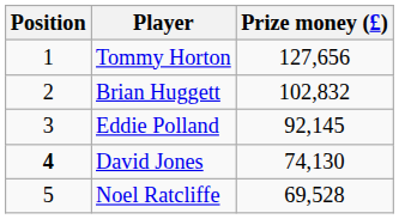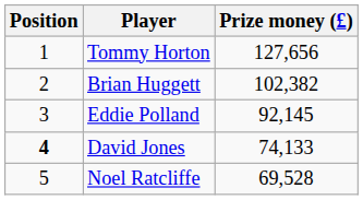 <table class=wikitable>
 <tr>
 <th>Position</th>
 <th>Player</th>
 <th>Prize money (<a href='#'>£</a>)</th>
 </tr>
 <tr>
 <td align=center>1</td>
 <td> <a href='#'>Tommy Horton</a></td>
 <td align=center>127,656</td>
 </tr>
 <tr>
 <td align=center>2</td>
 <td> <a href='#'>Brian Huggett</a></td>
-<td align=center>102,832</td>
+<td align=center>102,382</td>
 </tr>
 <tr>
 <td align=center>3</td>
 <td> <a href='#'>Eddie Polland</a></td>
 <td align=center>92,145</td>
 </tr>
 <tr>
 <td align=center><strong>4</strong></td>
 <td> <a href='#'>David Jones</a></td>
-<td align=center>74,130</td>
+<td align=center>74,133</td>
 </tr>
 <tr>
 <td align=center>5</td>
 <td> <a href='#'>Noel Ratcliffe</a></td>
 <td align=center>69,528</td>
 </tr>
 </table>
